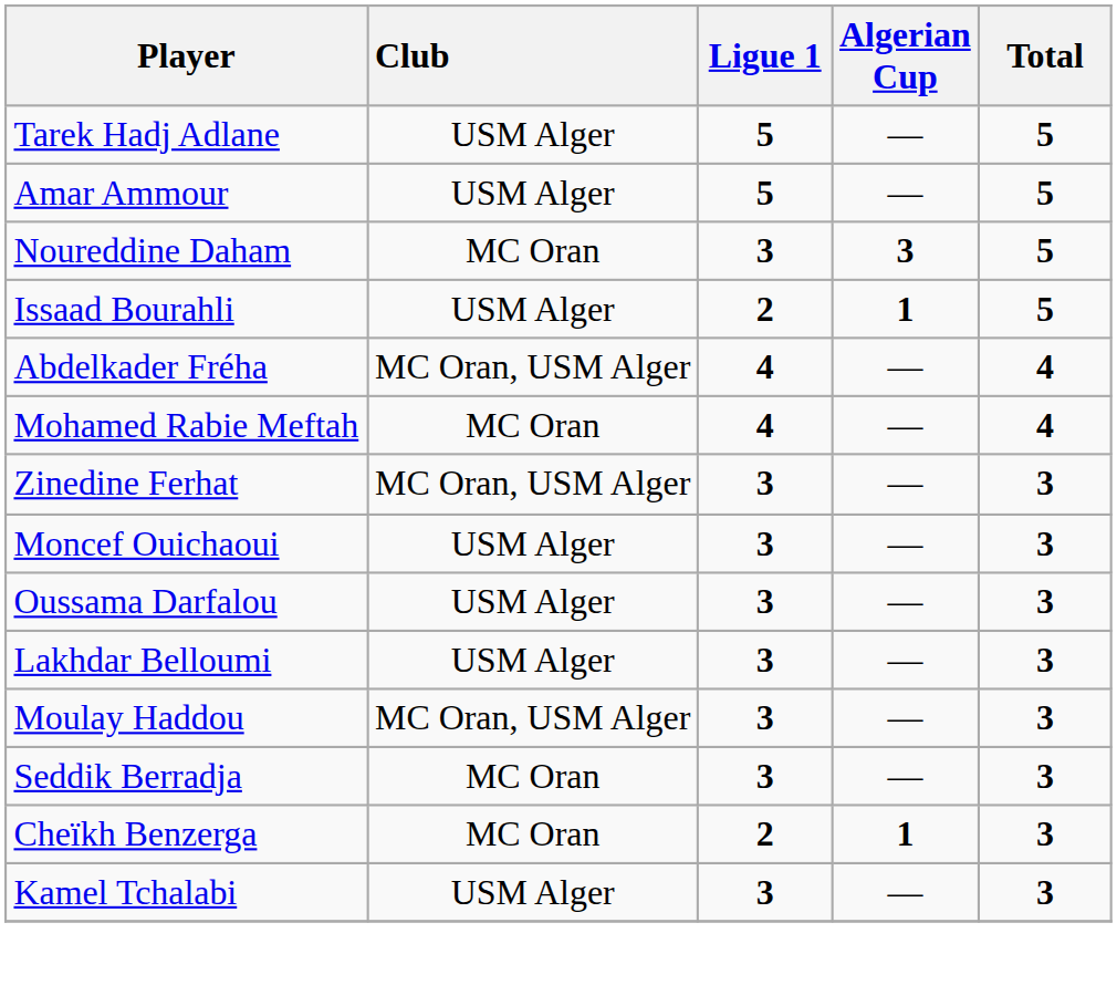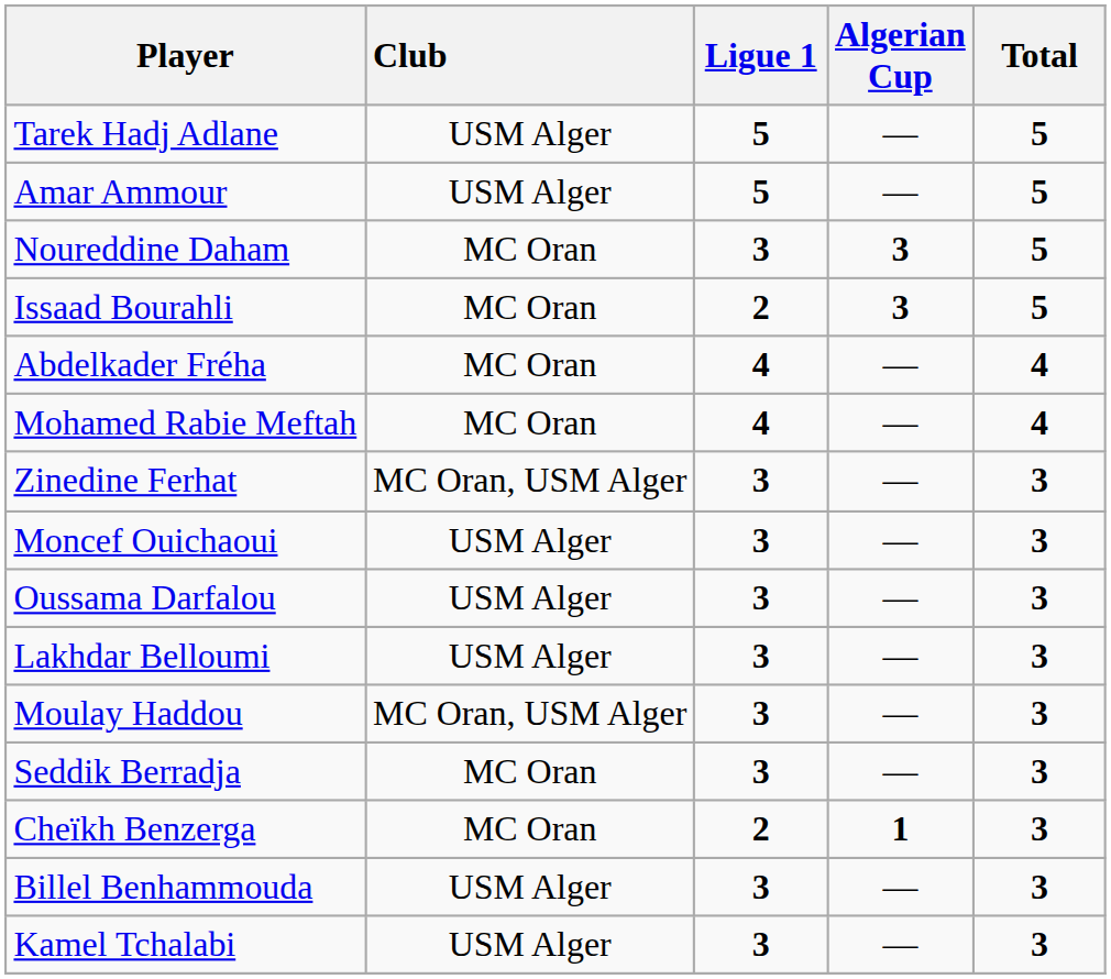 <table class="wikitable plainrowheaders sortable" style="text-align:center;font-size:95%">
 <tr>
 <th>Player</th>
 <th style="text-align:left;" style="width:120px;">Club</th>
 <th width=50><a href='#'>Ligue 1</a></th>
 <th width=50><a href='#'>Algerian Cup</a></th>
 <th width=50>Total</th>
 </tr>
 <tr>
 <td style="text-align:left;"> <a href='#'>Tarek Hadj Adlane</a></td>
 <td>USM Alger</td>
 <td><strong>5</strong></td>
 <td>—</td>
 <td><strong>5</strong></td>
 </tr>
 <tr>
 <td style="text-align:left;"> <a href='#'>Amar Ammour</a></td>
 <td>USM Alger</td>
 <td><strong>5</strong></td>
 <td>—</td>
 <td><strong>5</strong></td>
 </tr>
 <tr>
 <td style="text-align:left;"> <a href='#'>Noureddine Daham</a></td>
 <td>MC Oran</td>
 <td><strong>3</strong></td>
 <td><strong>3</strong></td>
 <td><strong>5</strong></td>
 </tr>
 <tr>
 <td style="text-align:left;"> <a href='#'>Issaad Bourahli</a></td>
-<td>USM Alger</td>
+<td>MC Oran</td>
 <td><strong>2</strong></td>
-<td><strong>1</strong></td>
+<td><strong>3</strong></td>
 <td><strong>5</strong></td>
 </tr>
 <tr>
 <td style="text-align:left;"> <a href='#'>Abdelkader Fréha</a></td>
-<td>MC Oran, USM Alger</td>
+<td>MC Oran</td>
 <td><strong>4</strong></td>
 <td>—</td>
 <td><strong>4</strong></td>
 </tr>
 <tr>
 <td style="text-align:left;"> <a href='#'>Mohamed Rabie Meftah</a></td>
 <td>MC Oran</td>
 <td><strong>4</strong></td>
 <td>—</td>
 <td><strong>4</strong></td>
 </tr>
 <tr>
 <td style="text-align:left;"> <a href='#'>Zinedine Ferhat</a></td>
 <td>MC Oran, USM Alger</td>
 <td><strong>3</strong></td>
 <td>—</td>
 <td><strong>3</strong></td>
 </tr>
 <tr>
 <td style="text-align:left;"> <a href='#'>Moncef Ouichaoui</a></td>
 <td>USM Alger</td>
 <td><strong>3</strong></td>
 <td>—</td>
 <td><strong>3</strong></td>
 </tr>
 <tr>
 <td style="text-align:left;"> <a href='#'>Oussama Darfalou</a></td>
 <td>USM Alger</td>
 <td><strong>3</strong></td>
 <td>—</td>
 <td><strong>3</strong></td>
 </tr>
 <tr>
 <td style="text-align:left;"> <a href='#'>Lakhdar Belloumi</a></td>
 <td>USM Alger</td>
 <td><strong>3</strong></td>
 <td>—</td>
 <td><strong>3</strong></td>
 </tr>
 <tr>
 <td style="text-align:left;"> <a href='#'>Moulay Haddou</a></td>
 <td>MC Oran, USM Alger</td>
 <td><strong>3</strong></td>
 <td>—</td>
 <td><strong>3</strong></td>
 </tr>
 <tr>
 <td style="text-align:left;"> <a href='#'>Seddik Berradja</a></td>
 <td>MC Oran</td>
 <td><strong>3</strong></td>
 <td>—</td>
 <td><strong>3</strong></td>
 </tr>
 <tr>
 <td style="text-align:left;"> <a href='#'>Cheïkh Benzerga</a></td>
 <td>MC Oran</td>
 <td><strong>2</strong></td>
 <td><strong>1</strong></td>
 <td><strong>3</strong></td>
 </tr>
 <tr>
+<td style="text-align:left;"> <a href='#'>Billel Benhammouda</a></td>
+<td>USM Alger</td>
+<td><strong>3</strong></td>
+<td>—</td>
+<td><strong>3</strong></td>
+</tr>
+<tr>
 <td style="text-align:left;"> <a href='#'>Kamel Tchalabi</a></td>
 <td>USM Alger</td>
 <td><strong>3</strong></td>
 <td>—</td>
 <td><strong>3</strong></td>
 </tr>
 <tr>
 </tr>
 </table>
